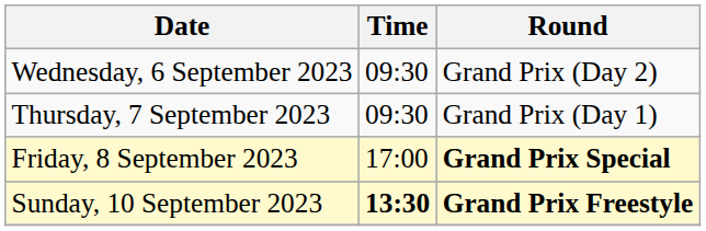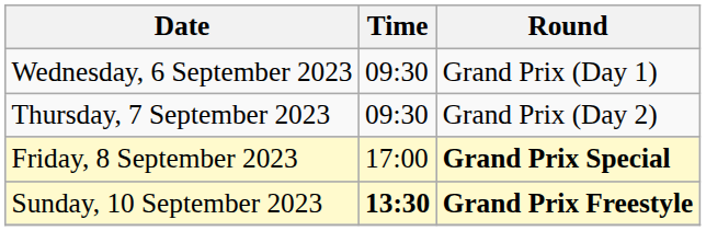 <table class="wikitable">
 <tr>
 <th>Date</th>
 <th>Time</th>
 <th>Round</th>
 </tr>
 <tr>
 <td>Wednesday, 6 September 2023</td>
 <td>09:30</td>
-<td>Grand Prix (Day 2)</td>
+<td>Grand Prix (Day 1)</td>
 </tr>
 <tr>
 <td>Thursday, 7 September 2023</td>
 <td>09:30</td>
-<td>Grand Prix (Day 1)</td>
+<td>Grand Prix (Day 2)</td>
 </tr>
 <tr>
 <td style=background:lemonchiffon>Friday, 8 September 2023</td>
 <td style=background:lemonchiffon>17:00</td>
 <td style=background:lemonchiffon><strong>Grand Prix Special</strong></td>
 </tr>
 <tr>
 <td style=background:lemonchiffon>Sunday, 10 September 2023</td>
 <td style=background:lemonchiffon><strong>13:30</strong></td>
 <td style=background:lemonchiffon><strong>Grand Prix Freestyle</strong></td>
 </tr>
 <tr>
 </tr>
 </table>
